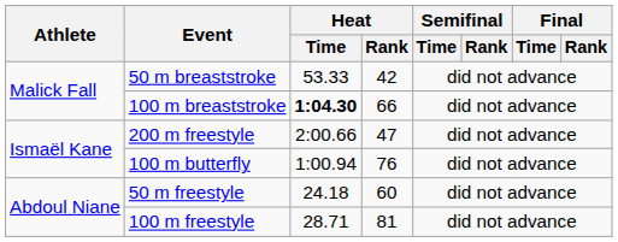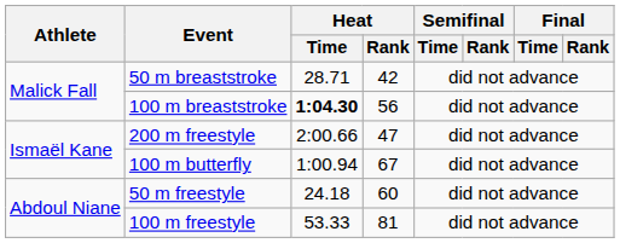 <table class=wikitable style="font-size:90%">
 <tr>
 <th rowspan="2">Athlete</th>
 <th rowspan="2">Event</th>
 <th colspan="2">Heat</th>
 <th colspan="2">Semifinal</th>
 <th colspan="2">Final</th>
 </tr>
 <tr style="font-size:95%">
 <th>Time</th>
 <th>Rank</th>
 <th>Time</th>
 <th>Rank</th>
 <th>Time</th>
 <th>Rank</th>
 </tr>
 <tr align=center>
 <td align=left rowspan=2><a href='#'>Malick Fall</a></td>
 <td align=left><a href='#'>50 m breaststroke</a></td>
-<td>53.33</td>
+<td>28.71</td>
 <td>42</td>
 <td colspan=4>did not advance</td>
 </tr>
 <tr align=center>
 <td align=left><a href='#'>100 m breaststroke</a></td>
 <td><strong>1:04.30</strong></td>
-<td>66</td>
+<td>56</td>
 <td colspan=4>did not advance</td>
 </tr>
 <tr align=center>
 <td align=left rowspan=2><a href='#'>Ismaël Kane</a></td>
 <td align=left><a href='#'>200 m freestyle</a></td>
 <td>2:00.66</td>
 <td>47</td>
 <td colspan=4>did not advance</td>
 </tr>
 <tr align=center>
 <td align=left><a href='#'>100 m butterfly</a></td>
 <td>1:00.94</td>
-<td>76</td>
+<td>67</td>
 <td colspan=4>did not advance</td>
 </tr>
 <tr align=center>
 <td align=left rowspan=2><a href='#'>Abdoul Niane</a></td>
 <td align=left><a href='#'>50 m freestyle</a></td>
 <td>24.18</td>
 <td>60</td>
 <td colspan=4>did not advance</td>
 </tr>
 <tr align=center>
 <td align=left><a href='#'>100 m freestyle</a></td>
-<td>28.71</td>
+<td>53.33</td>
 <td>81</td>
 <td colspan=4>did not advance</td>
 </tr>
 </table>
